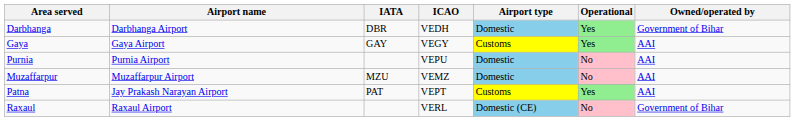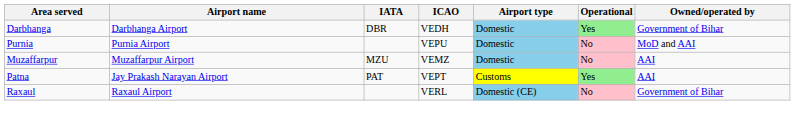 <table class="sortable wikitable"style="text-align:left;"style="font-size: 85%">
 <tr>
 <th style="width:10em;">Area served</th>
 <th style="width:25em;">Airport name</th>
 <th style="width:5em;">IATA</th>
 <th style="width:5em;">ICAO</th>
 <th style="width:10em;">Airport type</th>
 <th style="width:5em;">Operational</th>
 <th style="width:15em;">Owned/operated by</th>
 </tr>
 <tr>
 <td><a href='#'>Darbhanga</a></td>
 <td><a href='#'>Darbhanga Airport</a></td>
 <td>DBR</td>
 <td>VEDH</td>
 <td style="background:skyblue;">Domestic</td>
 <td style="background:lightgreen;">Yes</td>
 <td><a href='#'>Government of Bihar</a></td>
 </tr>
 <tr>
-<td><a href='#'>Gaya</a></td>
-<td><a href='#'>Gaya Airport</a></td>
-<td>GAY</td>
-<td>VEGY</td>
-<td style="background:yellow;">Customs</td>
-<td style="background:lightgreen;">Yes</td>
-<td><a href='#'>AAI</a></td>
-</tr>
-<tr>
 <td><a href='#'>Purnia</a></td>
 <td><a href='#'>Purnia Airport</a></td>
 <td></td>
 <td>VEPU</td>
 <td style="background:skyblue;">Domestic</td>
 <td style="background:pink;">No</td>
-<td><a href='#'>AAI</a></td>
+<td><a href='#'>MoD</a> and <a href='#'>AAI</a></td>
 </tr>
 <tr>
 <td><a href='#'>Muzaffarpur</a></td>
 <td><a href='#'>Muzaffarpur Airport</a></td>
 <td>MZU</td>
 <td>VEMZ</td>
 <td style="background:skyblue;">Domestic</td>
 <td style="background:pink;">No</td>
 <td><a href='#'>AAI</a></td>
 </tr>
 <tr>
 <td><a href='#'>Patna</a></td>
 <td><a href='#'>Jay Prakash Narayan Airport</a></td>
 <td>PAT</td>
 <td>VEPT</td>
 <td style="background:yellow;">Customs</td>
 <td style="background:lightgreen;">Yes</td>
 <td><a href='#'>AAI</a></td>
 </tr>
 <tr before>
 <td><a href='#'>Raxaul</a></td>
 <td><a href='#'>Raxaul Airport</a></td>
 <td></td>
 <td>VERL</td>
 <td style="background:skyblue;">Domestic (CE)</td>
 <td style="background:pink;">No</td>
 <td><a href='#'>Government of Bihar</a></td>
 </tr>
 </table>
